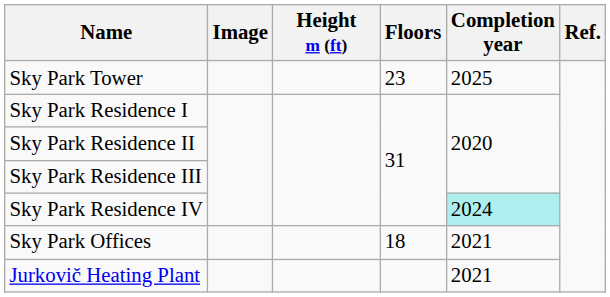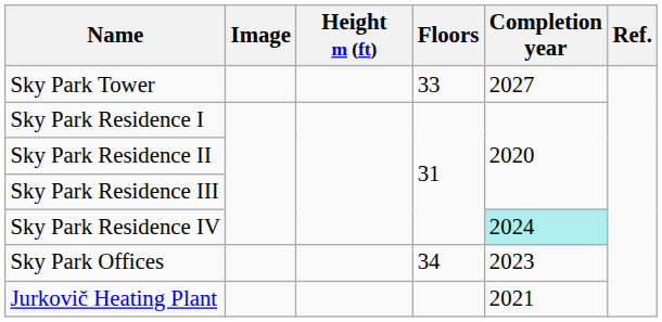 <table class="wikitable sortable static-row-numbers">
 <tr>
 <th>Name</th>
 <th>Image</th>
 <th width="75px">Height<br><small><a href='#'>m</a> (<a href='#'>ft</a>)</small></th>
 <th>Floors</th>
 <th>Completion<br>year</th>
 <th>Ref.</th>
 </tr>
 <tr>
 <td>Sky Park Tower</td>
 <td></td>
 <td></td>
-<td>23</td>
-<td>2025</td>
+<td>33</td>
+<td>2027</td>
 <td rowspan=7></td>
 </tr>
 <tr>
 <td>Sky Park Residence I</td>
 <td rowspan=4></td>
 <td rowspan=4></td>
 <td rowspan=4>31</td>
 <td rowspan=3>2020</td>
 </tr>
 <tr>
 <td>Sky Park Residence II</td>
 </tr>
 <tr>
 <td>Sky Park Residence III</td>
 </tr>
 <tr>
 <td>Sky Park Residence IV</td>
 <td style="background: paleturquoise;">2024</td>
 </tr>
 <tr>
 <td>Sky Park Offices</td>
 <td></td>
 <td></td>
-<td>18</td>
-<td>2021</td>
+<td>34</td>
+<td>2023</td>
 </tr>
 <tr>
 <td><a href='#'>Jurkovič Heating Plant</a></td>
 <td></td>
 <td></td>
 <td></td>
 <td>2021</td>
 </tr>
 </table>
